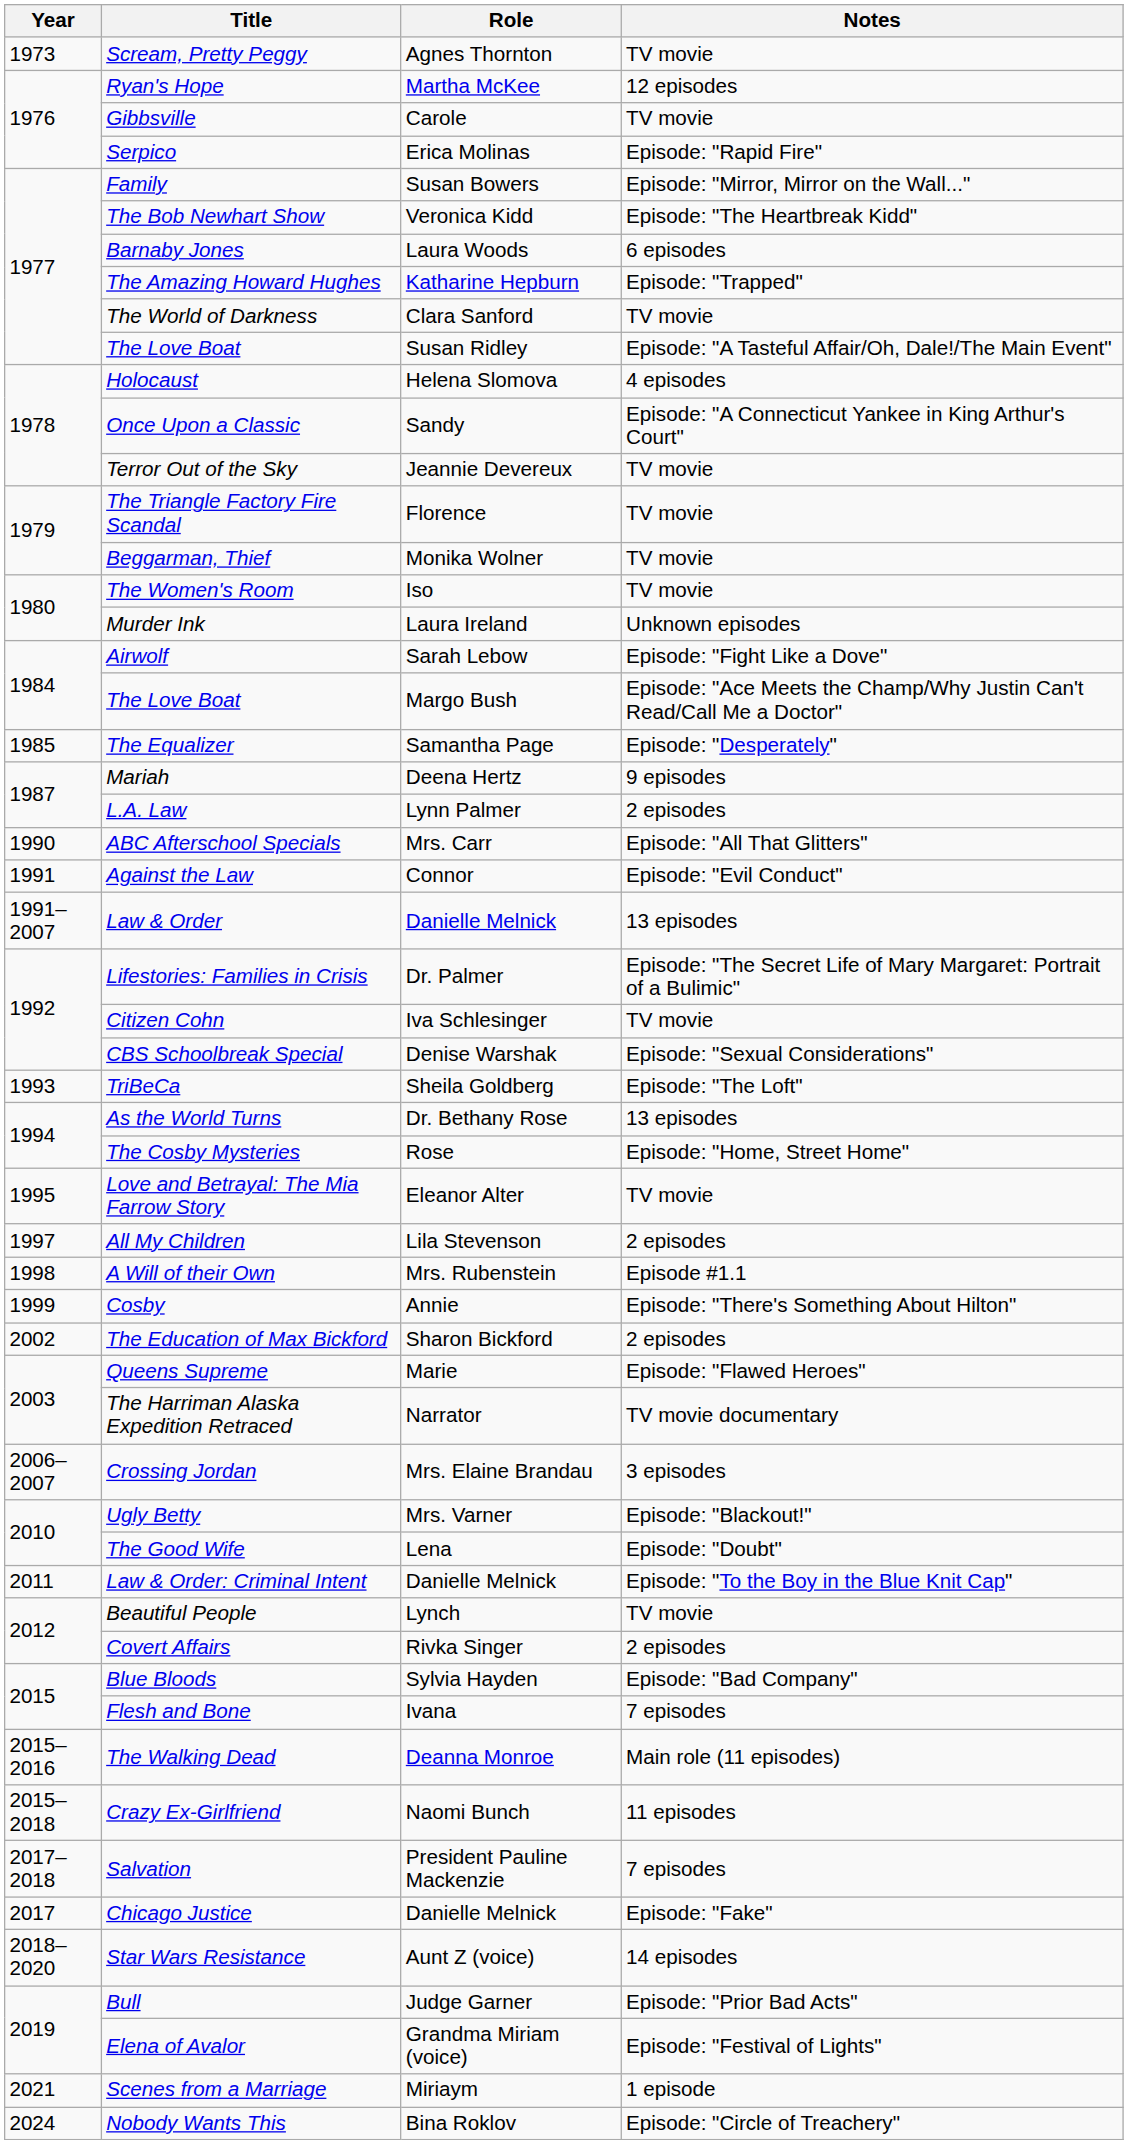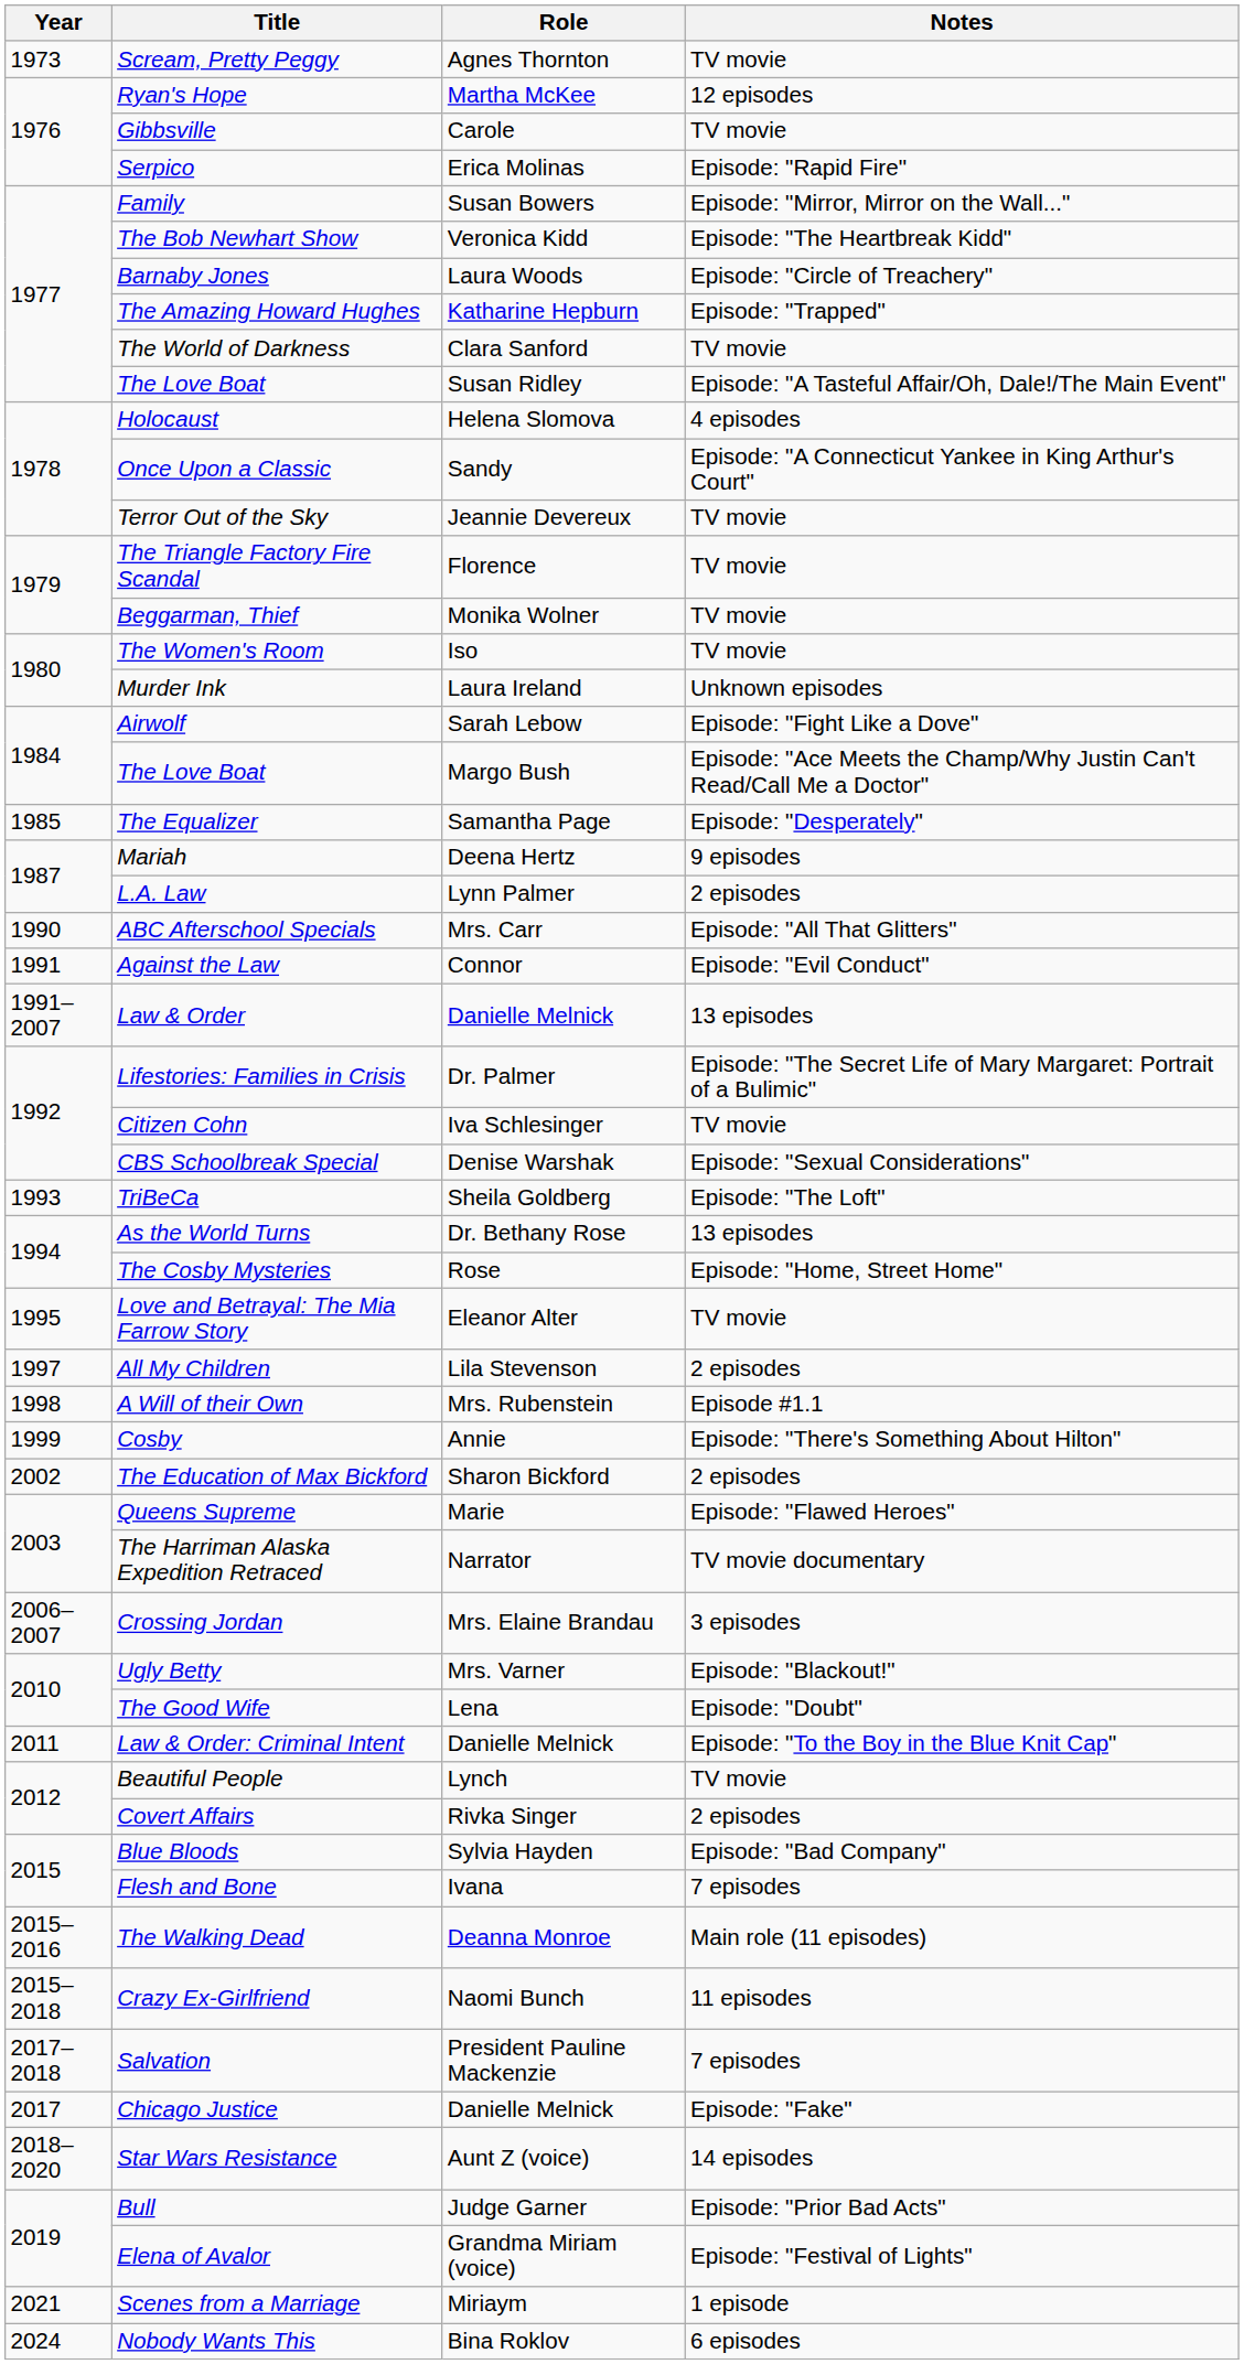 <table class="wikitable sortable">
 <tr>
 <th>Year</th>
 <th>Title</th>
 <th>Role</th>
 <th>Notes</th>
 </tr>
 <tr>
 <td>1973</td>
 <td><em><a href='#'>Scream, Pretty Peggy</a></em></td>
 <td>Agnes Thornton</td>
 <td>TV movie</td>
 </tr>
 <tr>
 <td rowspan="3">1976</td>
 <td><em><a href='#'>Ryan's Hope</a></em></td>
 <td><a href='#'>Martha McKee</a></td>
 <td>12 episodes</td>
 </tr>
 <tr>
 <td><em><a href='#'>Gibbsville</a></em></td>
 <td>Carole</td>
 <td>TV movie</td>
 </tr>
 <tr>
 <td><em><a href='#'>Serpico</a></em></td>
 <td>Erica Molinas</td>
 <td>Episode: "Rapid Fire"</td>
 </tr>
 <tr>
 <td rowspan="6">1977</td>
 <td><em><a href='#'>Family</a></em></td>
 <td>Susan Bowers</td>
 <td>Episode: "Mirror, Mirror on the Wall..."</td>
 </tr>
 <tr>
 <td><em><a href='#'>The Bob Newhart Show</a></em></td>
 <td>Veronica Kidd</td>
 <td>Episode: "The Heartbreak Kidd"</td>
 </tr>
 <tr>
 <td><em><a href='#'>Barnaby Jones</a></em></td>
 <td>Laura Woods</td>
-<td>6 episodes</td>
+<td>Episode: "Circle of Treachery"</td>
 </tr>
 <tr>
 <td><em><a href='#'>The Amazing Howard Hughes</a></em></td>
 <td><a href='#'>Katharine Hepburn</a></td>
 <td>Episode: "Trapped"</td>
 </tr>
 <tr>
 <td><em>The World of Darkness</em></td>
 <td>Clara Sanford</td>
 <td>TV movie</td>
 </tr>
 <tr>
 <td><em><a href='#'>The Love Boat</a></em></td>
 <td>Susan Ridley</td>
 <td>Episode: "A Tasteful Affair/Oh, Dale!/The Main Event"</td>
 </tr>
 <tr>
 <td rowspan="3">1978</td>
 <td><em><a href='#'>Holocaust</a></em></td>
 <td>Helena Slomova</td>
 <td>4 episodes</td>
 </tr>
 <tr>
 <td><em><a href='#'>Once Upon a Classic</a></em></td>
 <td>Sandy</td>
 <td>Episode: "A Connecticut Yankee in King Arthur's Court"</td>
 </tr>
 <tr>
 <td><em>Terror Out of the Sky</em></td>
 <td>Jeannie Devereux</td>
 <td>TV movie</td>
 </tr>
 <tr>
 <td rowspan="2">1979</td>
 <td><em><a href='#'>The Triangle Factory Fire Scandal</a></em></td>
 <td>Florence</td>
 <td>TV movie</td>
 </tr>
 <tr>
 <td><em><a href='#'>Beggarman, Thief</a></em></td>
 <td>Monika Wolner</td>
 <td>TV movie</td>
 </tr>
 <tr>
 <td rowspan="2">1980</td>
 <td><em><a href='#'>The Women's Room</a></em></td>
 <td>Iso</td>
 <td>TV movie</td>
 </tr>
 <tr>
 <td><em>Murder Ink</em></td>
 <td>Laura Ireland</td>
 <td>Unknown episodes</td>
 </tr>
 <tr>
 <td rowspan="2">1984</td>
 <td><em><a href='#'>Airwolf</a></em></td>
 <td>Sarah Lebow</td>
 <td>Episode: "Fight Like a Dove"</td>
 </tr>
 <tr>
 <td><em><a href='#'>The Love Boat</a></em></td>
 <td>Margo Bush</td>
 <td>Episode: "Ace Meets the Champ/Why Justin Can't Read/Call Me a Doctor"</td>
 </tr>
 <tr>
 <td>1985</td>
 <td><em><a href='#'>The Equalizer</a></em></td>
 <td>Samantha Page</td>
 <td>Episode: "<a href='#'>Desperately</a>"</td>
 </tr>
 <tr>
 <td rowspan="2">1987</td>
 <td><em>Mariah</em></td>
 <td>Deena Hertz</td>
 <td>9 episodes</td>
 </tr>
 <tr>
 <td><em><a href='#'>L.A. Law</a></em></td>
 <td>Lynn Palmer</td>
 <td>2 episodes</td>
 </tr>
 <tr>
 <td>1990</td>
 <td><em><a href='#'>ABC Afterschool Specials</a></em></td>
 <td>Mrs. Carr</td>
 <td>Episode: "All That Glitters"</td>
 </tr>
 <tr>
 <td>1991</td>
 <td><em><a href='#'>Against the Law</a></em></td>
 <td>Connor</td>
 <td>Episode: "Evil Conduct"</td>
 </tr>
 <tr>
 <td>1991–2007</td>
 <td><em><a href='#'>Law & Order</a></em></td>
 <td><a href='#'>Danielle Melnick</a></td>
 <td>13 episodes</td>
 </tr>
 <tr>
 <td rowspan="3">1992</td>
 <td><em><a href='#'>Lifestories: Families in Crisis</a></em></td>
 <td>Dr. Palmer</td>
 <td>Episode: "The Secret Life of Mary Margaret: Portrait of a Bulimic"</td>
 </tr>
 <tr>
 <td><em><a href='#'>Citizen Cohn</a></em></td>
 <td>Iva Schlesinger</td>
 <td>TV movie</td>
 </tr>
 <tr>
 <td><em><a href='#'>CBS Schoolbreak Special</a></em></td>
 <td>Denise Warshak</td>
 <td>Episode: "Sexual Considerations"</td>
 </tr>
 <tr>
 <td>1993</td>
 <td><em><a href='#'>TriBeCa</a></em></td>
 <td>Sheila Goldberg</td>
 <td>Episode: "The Loft"</td>
 </tr>
 <tr>
 <td rowspan="2">1994</td>
 <td><em><a href='#'>As the World Turns</a></em></td>
 <td>Dr. Bethany Rose</td>
 <td>13 episodes</td>
 </tr>
 <tr>
 <td><em><a href='#'>The Cosby Mysteries</a></em></td>
 <td>Rose</td>
 <td>Episode: "Home, Street Home"</td>
 </tr>
 <tr>
 <td>1995</td>
 <td><em><a href='#'>Love and Betrayal: The Mia Farrow Story</a></em></td>
 <td>Eleanor Alter</td>
 <td>TV movie</td>
 </tr>
 <tr>
 <td>1997</td>
 <td><em><a href='#'>All My Children</a></em></td>
 <td>Lila Stevenson</td>
 <td>2 episodes</td>
 </tr>
 <tr>
 <td>1998</td>
 <td><em><a href='#'>A Will of their Own</a></em></td>
 <td>Mrs. Rubenstein</td>
 <td>Episode #1.1</td>
 </tr>
 <tr>
 <td>1999</td>
 <td><em><a href='#'>Cosby</a></em></td>
 <td>Annie</td>
 <td>Episode: "There's Something About Hilton"</td>
 </tr>
 <tr>
 <td>2002</td>
 <td><em><a href='#'>The Education of Max Bickford</a></em></td>
 <td>Sharon Bickford</td>
 <td>2 episodes</td>
 </tr>
 <tr>
 <td rowspan="2">2003</td>
 <td><em><a href='#'>Queens Supreme</a></em></td>
 <td>Marie</td>
 <td>Episode: "Flawed Heroes"</td>
 </tr>
 <tr>
 <td><em>The Harriman Alaska Expedition Retraced</em></td>
 <td>Narrator</td>
 <td>TV movie documentary</td>
 </tr>
 <tr>
 <td>2006–2007</td>
 <td><em><a href='#'>Crossing Jordan</a></em></td>
 <td>Mrs. Elaine Brandau</td>
 <td>3 episodes</td>
 </tr>
 <tr>
 <td rowspan="2">2010</td>
 <td><em><a href='#'>Ugly Betty</a></em></td>
 <td>Mrs. Varner</td>
 <td>Episode: "Blackout!"</td>
 </tr>
 <tr>
 <td><em><a href='#'>The Good Wife</a></em></td>
 <td>Lena</td>
 <td>Episode: "Doubt"</td>
 </tr>
 <tr>
 <td>2011</td>
 <td><em><a href='#'>Law & Order: Criminal Intent</a></em></td>
 <td>Danielle Melnick</td>
 <td>Episode: "<a href='#'>To the Boy in the Blue Knit Cap</a>"</td>
 </tr>
 <tr>
 <td rowspaN="2">2012</td>
 <td><em>Beautiful People</em></td>
 <td>Lynch</td>
 <td>TV movie</td>
 </tr>
 <tr>
 <td><em><a href='#'>Covert Affairs</a></em></td>
 <td>Rivka Singer</td>
 <td>2 episodes</td>
 </tr>
 <tr>
 <td rowspan="2">2015</td>
 <td><em><a href='#'>Blue Bloods</a></em></td>
 <td>Sylvia Hayden</td>
 <td>Episode: "Bad Company"</td>
 </tr>
 <tr>
 <td><em><a href='#'>Flesh and Bone</a></em></td>
 <td>Ivana</td>
 <td>7 episodes</td>
 </tr>
 <tr>
 <td>2015–2016</td>
 <td><em><a href='#'>The Walking Dead</a></em></td>
 <td><a href='#'>Deanna Monroe</a></td>
 <td>Main role (11 episodes)</td>
 </tr>
 <tr>
 <td>2015–2018</td>
 <td scope="row"><em><a href='#'>Crazy Ex-Girlfriend</a></em></td>
 <td>Naomi Bunch</td>
 <td>11 episodes</td>
 </tr>
 <tr>
 <td>2017–2018</td>
 <td><em><a href='#'>Salvation</a></em></td>
 <td>President Pauline Mackenzie</td>
 <td>7 episodes</td>
 </tr>
 <tr>
 <td>2017</td>
 <td><em><a href='#'>Chicago Justice</a></em></td>
 <td>Danielle Melnick</td>
 <td>Episode: "Fake"</td>
 </tr>
 <tr>
 <td>2018–2020</td>
 <td><em><a href='#'>Star Wars Resistance</a></em></td>
 <td>Aunt Z (voice)</td>
 <td>14 episodes</td>
 </tr>
 <tr>
 <td rowspan=2>2019</td>
 <td><em><a href='#'>Bull</a></em></td>
 <td>Judge Garner</td>
 <td>Episode: "Prior Bad Acts"</td>
 </tr>
 <tr>
 <td><em><a href='#'>Elena of Avalor</a></em></td>
 <td>Grandma Miriam (voice)</td>
 <td>Episode: "Festival of Lights"</td>
 </tr>
 <tr>
 <td>2021</td>
 <td><em><a href='#'>Scenes from a Marriage</a></em></td>
 <td>Miriaym</td>
 <td>1 episode</td>
 </tr>
 <tr>
 <td>2024</td>
 <td><em><a href='#'>Nobody Wants This</a></em></td>
 <td>Bina Roklov</td>
-<td>Episode: "Circle of Treachery"</td>
+<td>6 episodes</td>
 </tr>
 </table>
